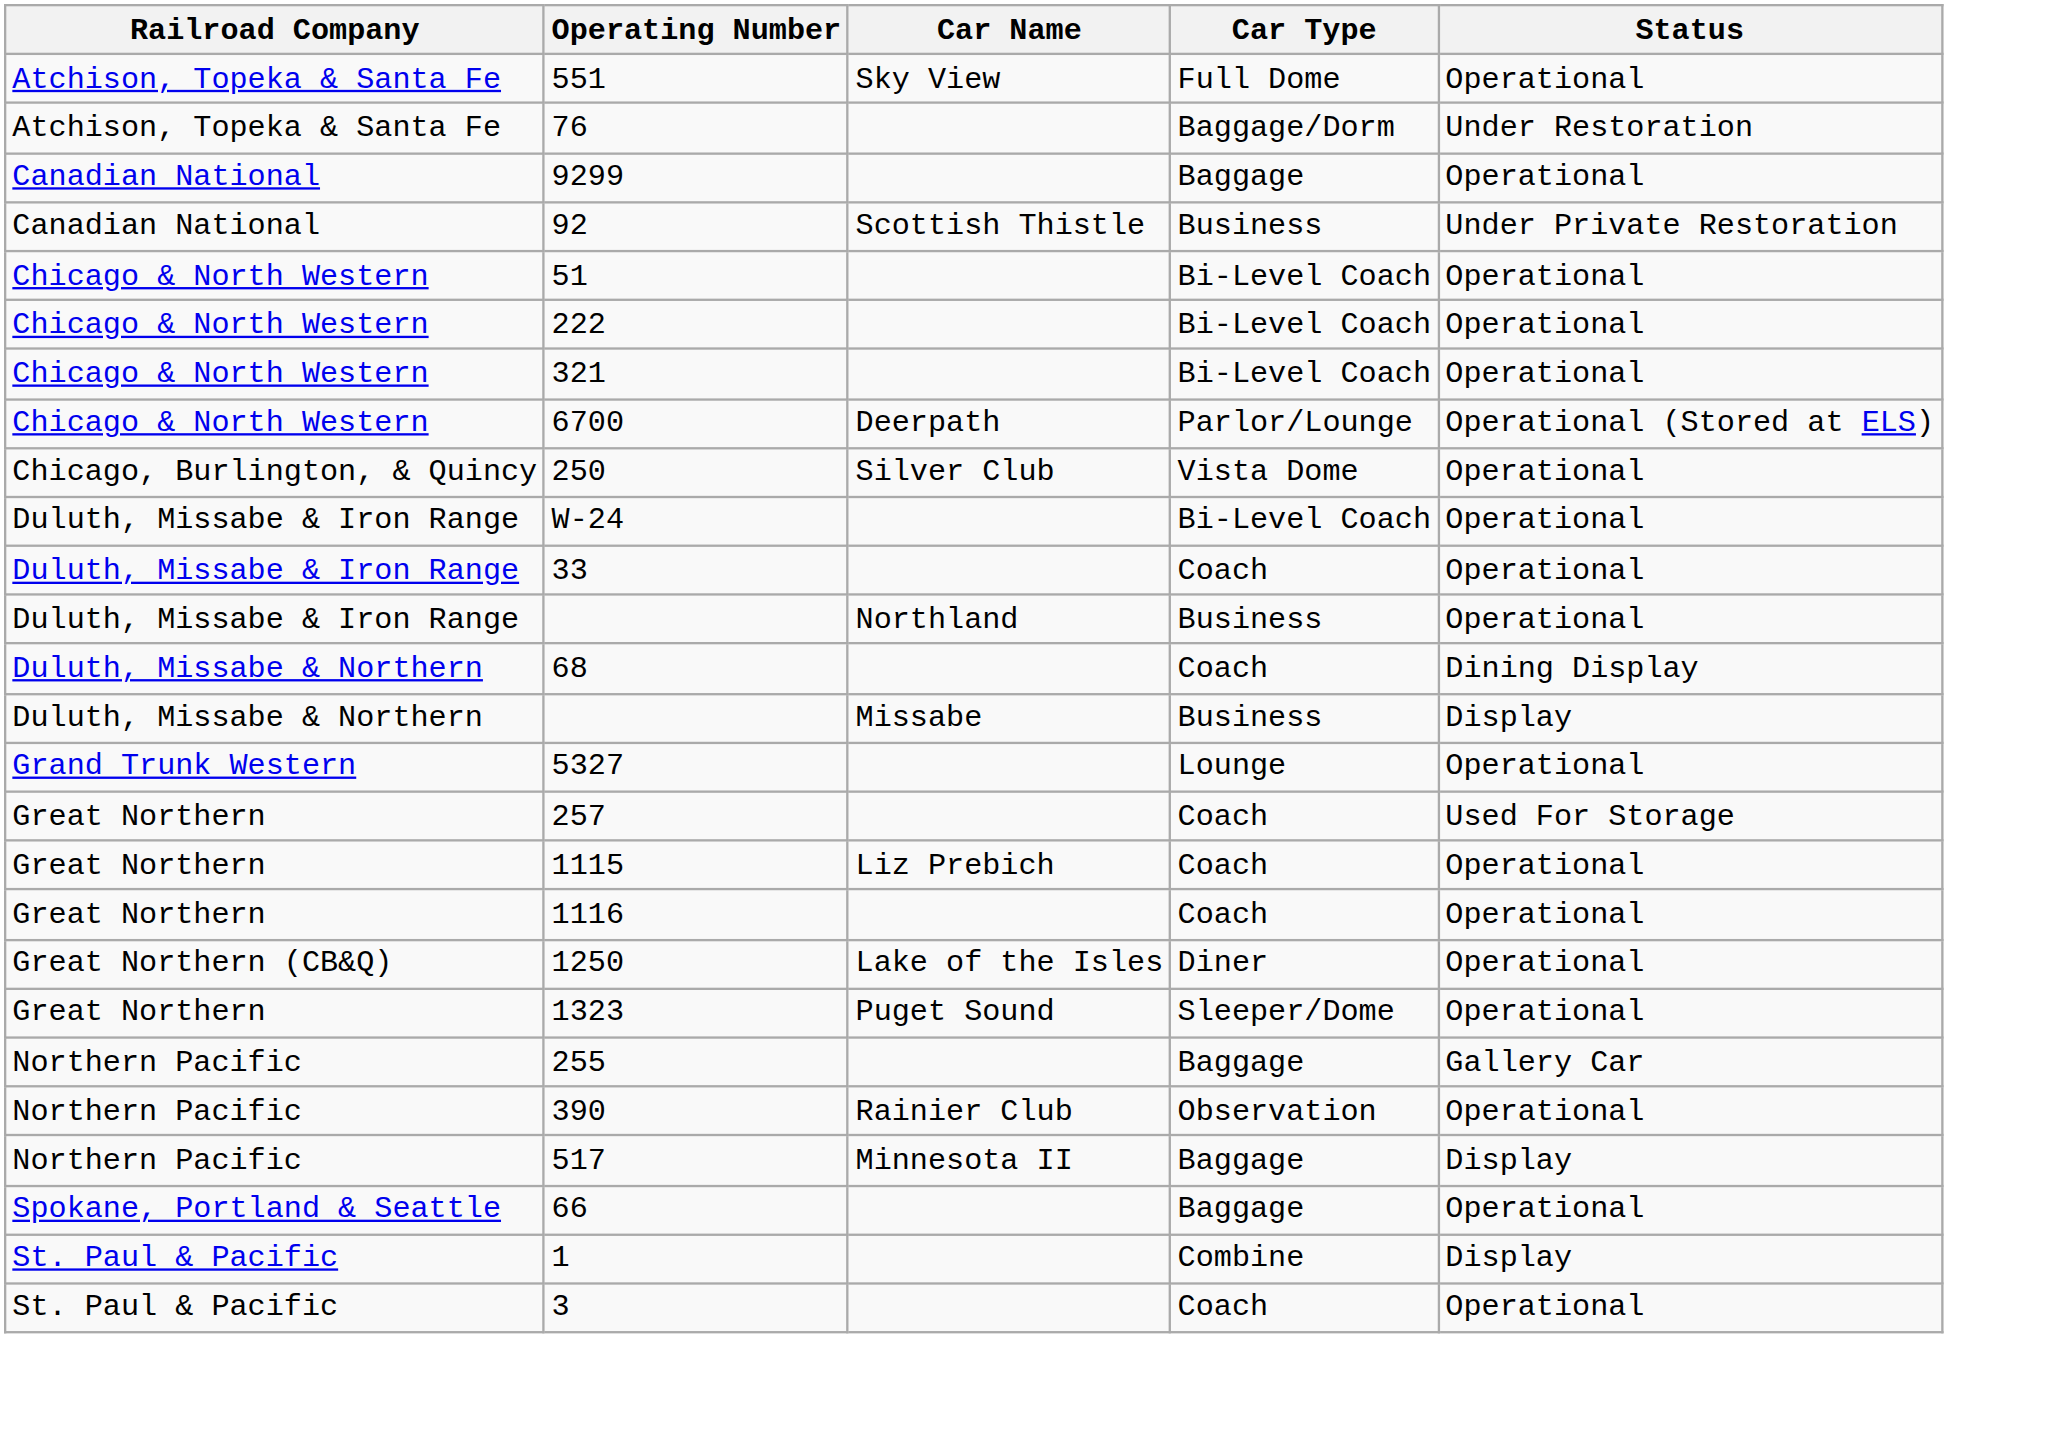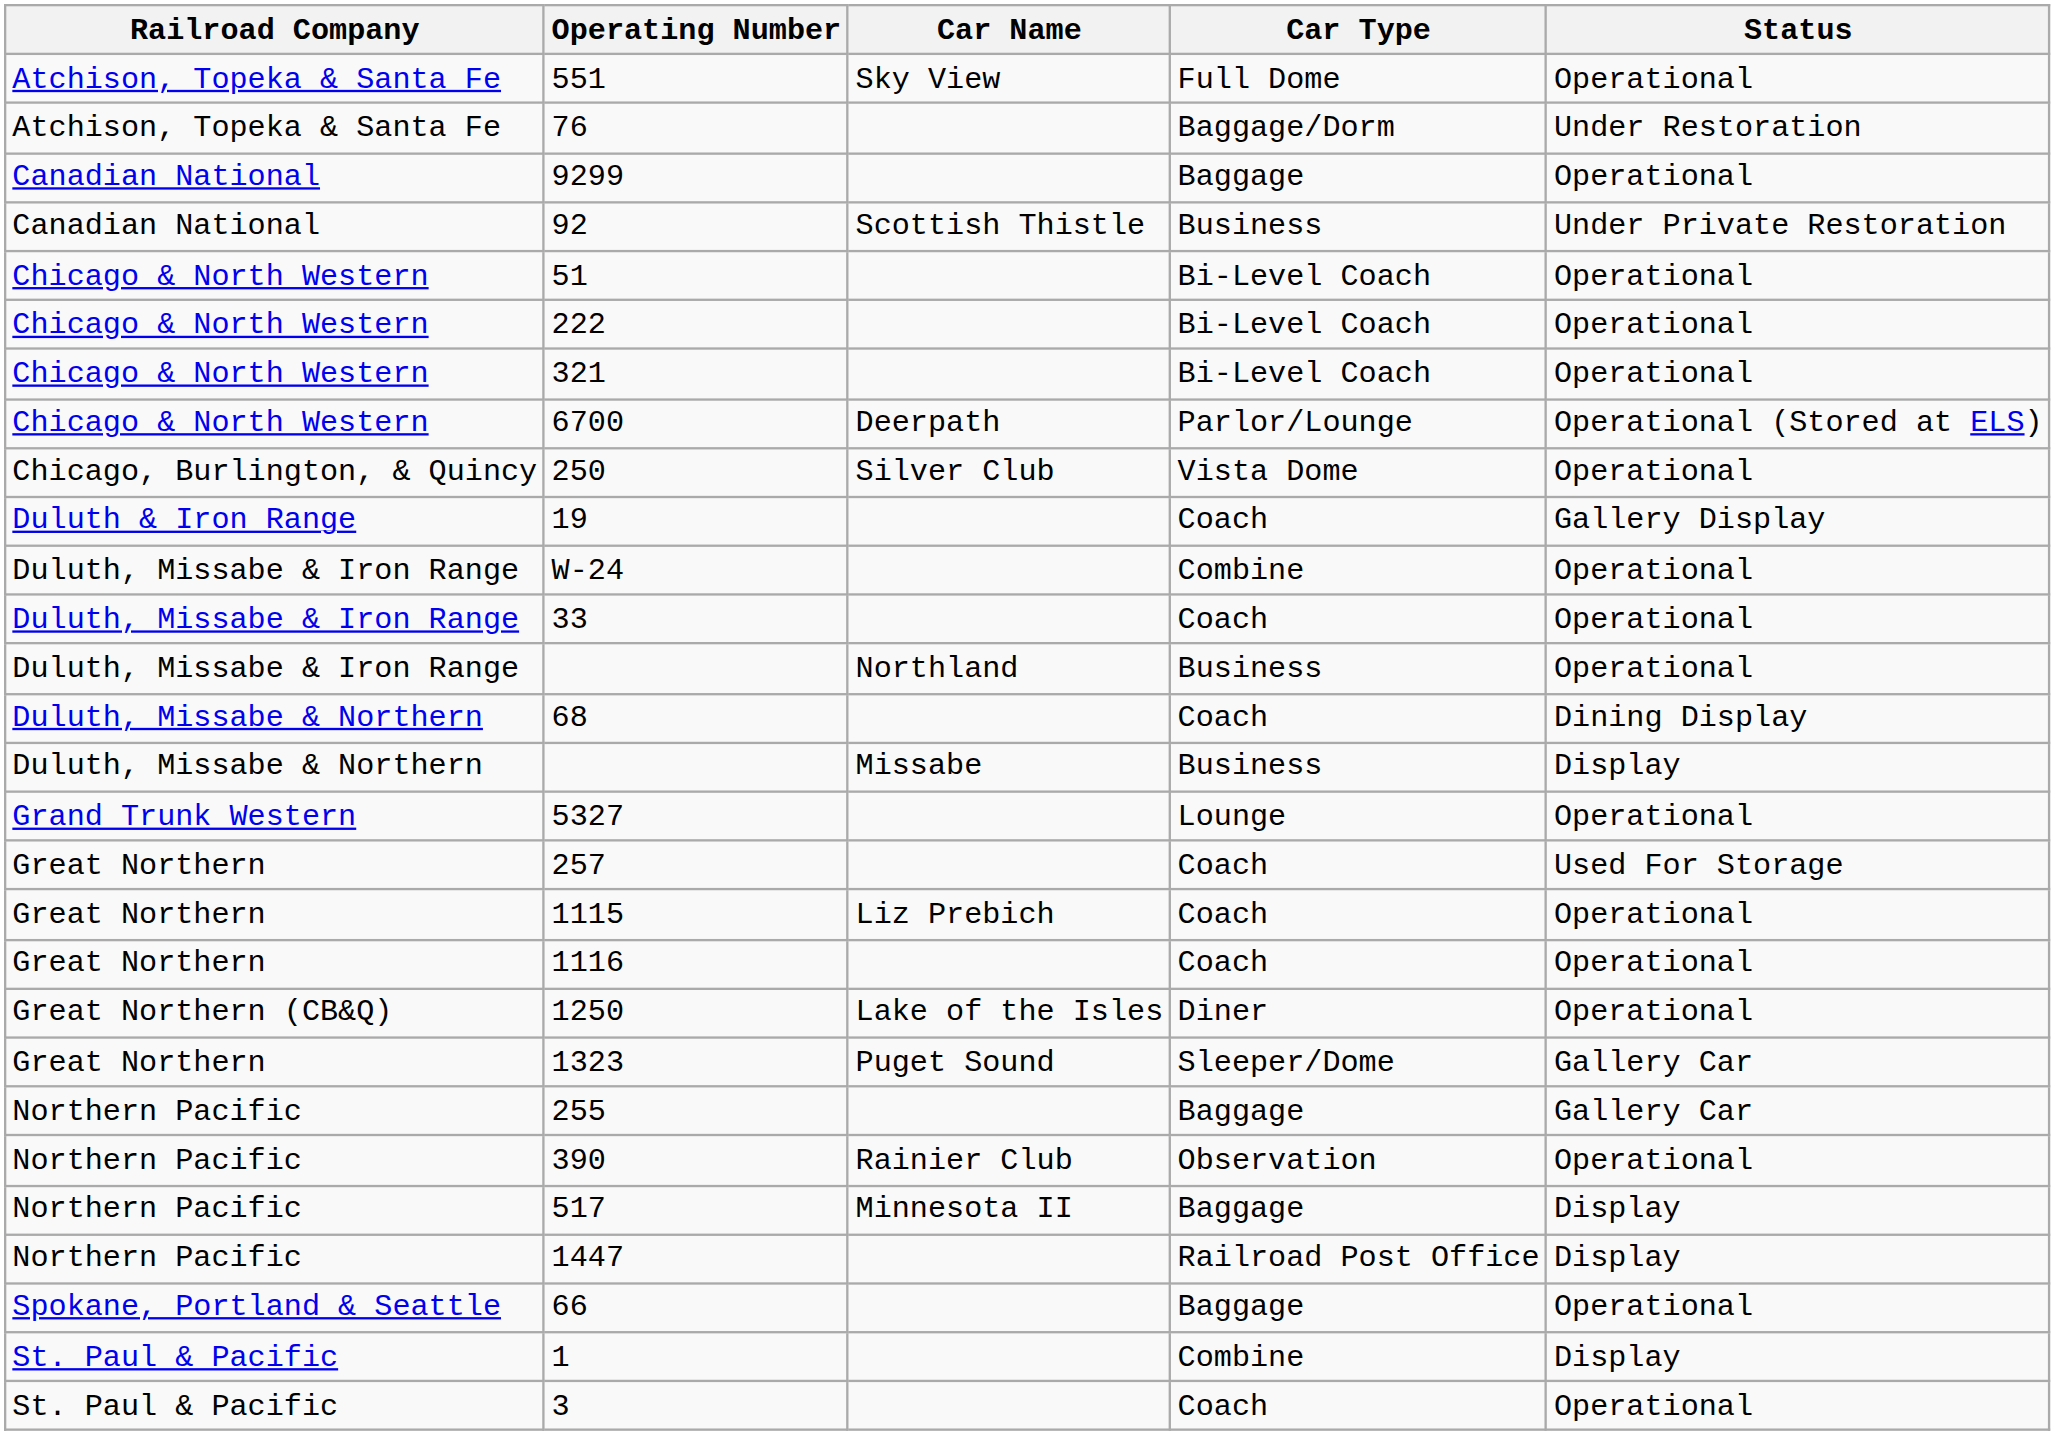 <table class="wikitable sortable">
 <tr>
 <th>Railroad Company</th>
 <th class="unsortable">Operating Number</th>
 <th class="unsortable">Car Name</th>
 <th>Car Type</th>
 <th class="unsortable">Status</th>
 </tr>
 <tr>
 <td><a href='#'>Atchison, Topeka & Santa Fe</a></td>
 <td>551</td>
 <td>Sky View</td>
 <td>Full Dome</td>
 <td>Operational</td>
 </tr>
 <tr>
 <td>Atchison, Topeka & Santa Fe</td>
 <td>76</td>
 <td></td>
 <td>Baggage/Dorm</td>
 <td>Under Restoration</td>
 </tr>
 <tr>
 <td><a href='#'>Canadian National</a></td>
 <td>9299</td>
 <td></td>
 <td>Baggage</td>
 <td>Operational</td>
 </tr>
 <tr>
 <td>Canadian National</td>
 <td>92</td>
 <td>Scottish Thistle</td>
 <td>Business</td>
 <td>Under Private Restoration</td>
 </tr>
 <tr>
 <td><a href='#'>Chicago & North Western</a></td>
 <td>51</td>
 <td></td>
 <td>Bi-Level Coach</td>
 <td>Operational</td>
 </tr>
 <tr>
 <td><a href='#'>Chicago & North Western</a></td>
 <td>222</td>
 <td></td>
 <td>Bi-Level Coach</td>
 <td>Operational</td>
 </tr>
 <tr>
 <td><a href='#'>Chicago & North Western</a></td>
 <td>321</td>
 <td></td>
 <td>Bi-Level Coach</td>
 <td>Operational</td>
 </tr>
 <tr>
 <td><a href='#'>Chicago & North Western</a></td>
 <td>6700</td>
 <td>Deerpath</td>
 <td>Parlor/Lounge</td>
 <td>Operational (Stored at <a href='#'>ELS</a>)</td>
 </tr>
 <tr>
 <td>Chicago, Burlington, & Quincy</td>
 <td>250</td>
 <td>Silver Club</td>
 <td>Vista Dome</td>
 <td>Operational</td>
 </tr>
 <tr>
+<td><a href='#'>Duluth & Iron Range</a></td>
+<td>19</td>
+<td></td>
+<td>Coach</td>
+<td>Gallery Display</td>
+</tr>
+<tr>
 <td>Duluth, Missabe & Iron Range</td>
 <td>W-24</td>
 <td></td>
-<td>Bi-Level Coach</td>
+<td>Combine</td>
 <td>Operational</td>
 </tr>
 <tr>
 <td><a href='#'>Duluth, Missabe & Iron Range</a></td>
 <td>33</td>
 <td></td>
 <td>Coach</td>
 <td>Operational</td>
 </tr>
 <tr>
 <td>Duluth, Missabe & Iron Range</td>
 <td></td>
 <td>Northland</td>
 <td>Business</td>
 <td>Operational</td>
 </tr>
 <tr>
 <td><a href='#'>Duluth, Missabe & Northern</a></td>
 <td>68</td>
 <td></td>
 <td>Coach</td>
 <td>Dining Display</td>
 </tr>
 <tr>
 <td>Duluth, Missabe & Northern</td>
 <td></td>
 <td>Missabe</td>
 <td>Business</td>
 <td>Display</td>
 </tr>
 <tr>
 <td><a href='#'>Grand Trunk Western</a></td>
 <td>5327</td>
 <td></td>
 <td>Lounge</td>
 <td>Operational</td>
 </tr>
 <tr>
 <td>Great Northern</td>
 <td>257</td>
 <td></td>
 <td>Coach</td>
 <td>Used For Storage</td>
 </tr>
 <tr>
 <td>Great Northern</td>
 <td>1115</td>
 <td>Liz Prebich</td>
 <td>Coach</td>
 <td>Operational</td>
 </tr>
 <tr>
 <td>Great Northern</td>
 <td>1116</td>
 <td></td>
 <td>Coach</td>
 <td>Operational</td>
 </tr>
 <tr>
 <td>Great Northern (CB&Q)</td>
 <td>1250</td>
 <td>Lake of the Isles</td>
 <td>Diner</td>
 <td>Operational</td>
 </tr>
 <tr>
 <td>Great Northern</td>
 <td>1323</td>
 <td>Puget Sound</td>
 <td>Sleeper/Dome</td>
-<td>Operational</td>
+<td>Gallery Car</td>
 </tr>
 <tr>
 <td>Northern Pacific</td>
 <td>255</td>
 <td></td>
 <td>Baggage</td>
 <td>Gallery Car</td>
 </tr>
 <tr>
 <td>Northern Pacific</td>
 <td>390</td>
 <td>Rainier Club</td>
 <td>Observation</td>
 <td>Operational</td>
 </tr>
 <tr>
 <td>Northern Pacific</td>
 <td>517</td>
 <td>Minnesota II</td>
 <td>Baggage</td>
+<td>Display</td>
+</tr>
+<tr>
+<td>Northern Pacific</td>
+<td>1447</td>
+<td></td>
+<td>Railroad Post Office</td>
 <td>Display</td>
 </tr>
 <tr>
 <td><a href='#'>Spokane, Portland & Seattle</a></td>
 <td>66</td>
 <td></td>
 <td>Baggage</td>
 <td>Operational</td>
 </tr>
 <tr>
 <td><a href='#'>St. Paul & Pacific</a></td>
 <td>1</td>
 <td></td>
 <td>Combine</td>
 <td>Display</td>
 </tr>
 <tr>
 <td>St. Paul & Pacific</td>
 <td>3</td>
 <td></td>
 <td>Coach</td>
 <td>Operational</td>
 </tr>
 </table>
